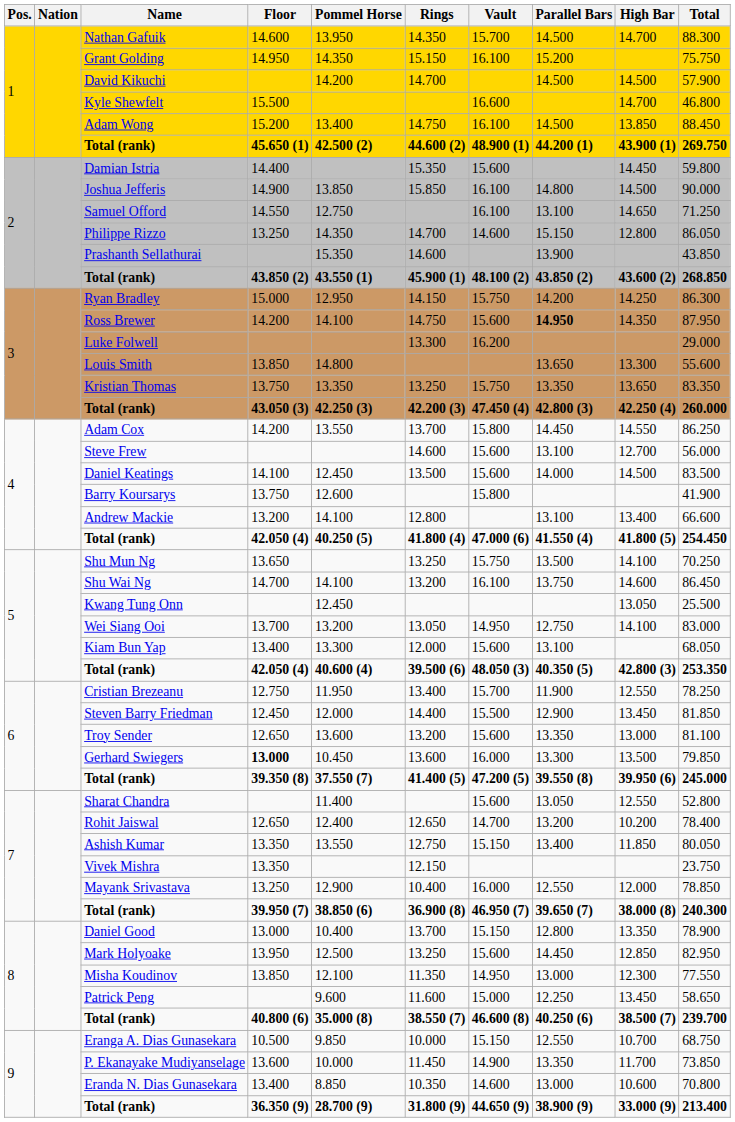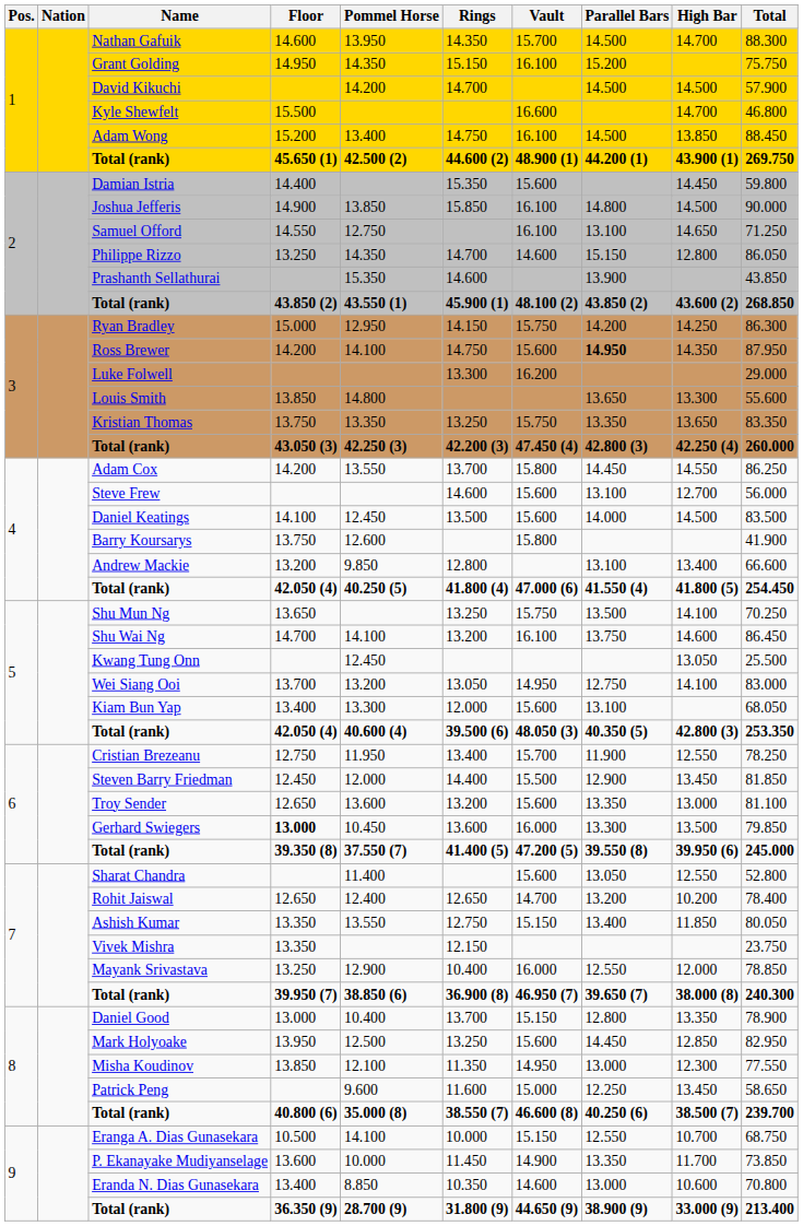 <table class="wikitable">
 <tr>
 <th>Pos.</th>
 <th>Nation</th>
 <th>Name</th>
 <th>Floor</th>
 <th>Pommel Horse</th>
 <th>Rings</th>
 <th>Vault</th>
 <th>Parallel Bars</th>
 <th>High Bar</th>
 <th>Total</th>
 </tr>
 <tr bgcolor="gold">
 <td rowspan="6">1</td>
 <td rowspan="6"></td>
 <td><a href='#'>Nathan Gafuik</a></td>
 <td>14.600</td>
 <td>13.950</td>
 <td>14.350</td>
 <td>15.700</td>
 <td>14.500</td>
 <td>14.700</td>
 <td>88.300</td>
 </tr>
 <tr bgcolor="gold">
 <td><a href='#'>Grant Golding</a></td>
 <td>14.950</td>
 <td>14.350</td>
 <td>15.150</td>
 <td>16.100</td>
 <td>15.200</td>
 <td></td>
 <td>75.750</td>
 </tr>
 <tr bgcolor="gold">
 <td><a href='#'>David Kikuchi</a></td>
 <td></td>
 <td>14.200</td>
 <td>14.700</td>
 <td></td>
 <td>14.500</td>
 <td>14.500</td>
 <td>57.900</td>
 </tr>
 <tr bgcolor="gold">
 <td><a href='#'>Kyle Shewfelt</a></td>
 <td>15.500</td>
 <td></td>
 <td></td>
 <td>16.600</td>
 <td></td>
 <td>14.700</td>
 <td>46.800</td>
 </tr>
 <tr bgcolor="gold">
 <td><a href='#'>Adam Wong</a></td>
 <td>15.200</td>
 <td>13.400</td>
 <td>14.750</td>
 <td>16.100</td>
 <td>14.500</td>
 <td>13.850</td>
 <td>88.450</td>
 </tr>
 <tr bgcolor="gold">
 <td><strong>Total (rank)</strong></td>
 <td><strong>45.650 (1)</strong></td>
 <td><strong>42.500 (2)</strong></td>
 <td><strong>44.600 (2)</strong></td>
 <td><strong>48.900 (1)</strong></td>
 <td><strong>44.200 (1)</strong></td>
 <td><strong>43.900 (1)</strong></td>
 <td><strong>269.750</strong></td>
 </tr>
 <tr bgcolor="silver">
 <td rowspan="6">2</td>
 <td rowspan="6"></td>
 <td><a href='#'>Damian Istria</a></td>
 <td>14.400</td>
 <td></td>
 <td>15.350</td>
 <td>15.600</td>
 <td></td>
 <td>14.450</td>
 <td>59.800</td>
 </tr>
 <tr bgcolor="silver">
 <td><a href='#'>Joshua Jefferis</a></td>
 <td>14.900</td>
 <td>13.850</td>
 <td>15.850</td>
 <td>16.100</td>
 <td>14.800</td>
 <td>14.500</td>
 <td>90.000</td>
 </tr>
 <tr bgcolor="silver">
 <td><a href='#'>Samuel Offord</a></td>
 <td>14.550</td>
 <td>12.750</td>
 <td></td>
 <td>16.100</td>
 <td>13.100</td>
 <td>14.650</td>
 <td>71.250</td>
 </tr>
 <tr bgcolor="silver">
 <td><a href='#'>Philippe Rizzo</a></td>
 <td>13.250</td>
 <td>14.350</td>
 <td>14.700</td>
 <td>14.600</td>
 <td>15.150</td>
 <td>12.800</td>
 <td>86.050</td>
 </tr>
 <tr bgcolor="silver">
 <td><a href='#'>Prashanth Sellathurai</a></td>
 <td></td>
 <td>15.350</td>
 <td>14.600</td>
 <td></td>
 <td>13.900</td>
 <td></td>
 <td>43.850</td>
 </tr>
 <tr bgcolor="silver">
 <td><strong>Total (rank)</strong></td>
 <td><strong>43.850 (2)</strong></td>
 <td><strong>43.550 (1)</strong></td>
 <td><strong>45.900 (1)</strong></td>
 <td><strong>48.100 (2)</strong></td>
 <td><strong>43.850 (2)</strong></td>
 <td><strong>43.600 (2)</strong></td>
 <td><strong>268.850</strong></td>
 </tr>
 <tr bgcolor="cc9966">
 <td rowspan="6">3</td>
 <td rowspan="6"></td>
 <td><a href='#'>Ryan Bradley</a></td>
 <td>15.000</td>
 <td>12.950</td>
 <td>14.150</td>
 <td>15.750</td>
 <td>14.200</td>
 <td>14.250</td>
 <td>86.300</td>
 </tr>
 <tr bgcolor="cc9966">
 <td><a href='#'>Ross Brewer</a></td>
 <td>14.200</td>
 <td>14.100</td>
 <td>14.750</td>
 <td>15.600</td>
 <td><strong>14.950</strong></td>
 <td>14.350</td>
 <td>87.950</td>
 </tr>
 <tr bgcolor="cc9966">
 <td><a href='#'>Luke Folwell</a></td>
 <td></td>
 <td></td>
 <td>13.300</td>
 <td>16.200</td>
 <td></td>
 <td></td>
 <td>29.000</td>
 </tr>
 <tr bgcolor="cc9966">
 <td><a href='#'>Louis Smith</a></td>
 <td>13.850</td>
 <td>14.800</td>
 <td></td>
 <td></td>
 <td>13.650</td>
 <td>13.300</td>
 <td>55.600</td>
 </tr>
 <tr bgcolor="cc9966">
 <td><a href='#'>Kristian Thomas</a></td>
 <td>13.750</td>
 <td>13.350</td>
 <td>13.250</td>
 <td>15.750</td>
 <td>13.350</td>
 <td>13.650</td>
 <td>83.350</td>
 </tr>
 <tr bgcolor="cc9966" | Bronze>
 <td><strong>Total (rank)</strong></td>
 <td><strong>43.050 (3)</strong></td>
 <td><strong>42.250 (3)</strong></td>
 <td><strong>42.200 (3)</strong></td>
 <td><strong>47.450 (4)</strong></td>
 <td><strong>42.800 (3)</strong></td>
 <td><strong>42.250 (4)</strong></td>
 <td><strong>260.000</strong></td>
 </tr>
 <tr>
 <td rowspan="6">4</td>
 <td rowspan="6"></td>
 <td><a href='#'>Adam Cox</a></td>
 <td>14.200</td>
 <td>13.550</td>
 <td>13.700</td>
 <td>15.800</td>
 <td>14.450</td>
 <td>14.550</td>
 <td>86.250</td>
 </tr>
 <tr>
 <td><a href='#'>Steve Frew</a></td>
 <td></td>
 <td></td>
 <td>14.600</td>
 <td>15.600</td>
 <td>13.100</td>
 <td>12.700</td>
 <td>56.000</td>
 </tr>
 <tr>
 <td><a href='#'>Daniel Keatings</a></td>
 <td>14.100</td>
 <td>12.450</td>
 <td>13.500</td>
 <td>15.600</td>
 <td>14.000</td>
 <td>14.500</td>
 <td>83.500</td>
 </tr>
 <tr>
 <td><a href='#'>Barry Koursarys</a></td>
 <td>13.750</td>
 <td>12.600</td>
 <td></td>
 <td>15.800</td>
 <td></td>
 <td></td>
 <td>41.900</td>
 </tr>
 <tr>
 <td><a href='#'>Andrew Mackie</a></td>
 <td>13.200</td>
-<td>14.100</td>
+<td>9.850</td>
 <td>12.800</td>
 <td></td>
 <td>13.100</td>
 <td>13.400</td>
 <td>66.600</td>
 </tr>
 <tr>
 <td><strong>Total (rank)</strong></td>
 <td><strong>42.050 (4)</strong></td>
 <td><strong>40.250 (5)</strong></td>
 <td><strong>41.800 (4)</strong></td>
 <td><strong>47.000 (6)</strong></td>
 <td><strong>41.550 (4)</strong></td>
 <td><strong>41.800 (5)</strong></td>
 <td><strong>254.450</strong></td>
 </tr>
 <tr>
 <td rowspan="6">5</td>
 <td rowspan="6"></td>
 <td><a href='#'>Shu Mun Ng</a></td>
 <td>13.650</td>
 <td></td>
 <td>13.250</td>
 <td>15.750</td>
 <td>13.500</td>
 <td>14.100</td>
 <td>70.250</td>
 </tr>
 <tr>
 <td><a href='#'>Shu Wai Ng</a></td>
 <td>14.700</td>
 <td>14.100</td>
 <td>13.200</td>
 <td>16.100</td>
 <td>13.750</td>
 <td>14.600</td>
 <td>86.450</td>
 </tr>
 <tr>
 <td><a href='#'>Kwang Tung Onn</a></td>
 <td></td>
 <td>12.450</td>
 <td></td>
 <td></td>
 <td></td>
 <td>13.050</td>
 <td>25.500</td>
 </tr>
 <tr>
 <td><a href='#'>Wei Siang Ooi</a></td>
 <td>13.700</td>
 <td>13.200</td>
 <td>13.050</td>
 <td>14.950</td>
 <td>12.750</td>
 <td>14.100</td>
 <td>83.000</td>
 </tr>
 <tr>
 <td><a href='#'>Kiam Bun Yap</a></td>
 <td>13.400</td>
 <td>13.300</td>
 <td>12.000</td>
 <td>15.600</td>
 <td>13.100</td>
 <td></td>
 <td>68.050</td>
 </tr>
 <tr>
 <td><strong>Total (rank)</strong></td>
 <td><strong>42.050 (4)</strong></td>
 <td><strong>40.600 (4)</strong></td>
 <td><strong>39.500 (6)</strong></td>
 <td><strong>48.050 (3)</strong></td>
 <td><strong>40.350 (5)</strong></td>
 <td><strong>42.800 (3)</strong></td>
 <td><strong>253.350</strong></td>
 </tr>
 <tr>
 <td rowspan="5">6</td>
 <td rowspan="5"></td>
 <td><a href='#'>Cristian Brezeanu</a></td>
 <td>12.750</td>
 <td>11.950</td>
 <td>13.400</td>
 <td>15.700</td>
 <td>11.900</td>
 <td>12.550</td>
 <td>78.250</td>
 </tr>
 <tr>
 <td><a href='#'>Steven Barry Friedman</a></td>
 <td>12.450</td>
 <td>12.000</td>
 <td>14.400</td>
 <td>15.500</td>
 <td>12.900</td>
 <td>13.450</td>
 <td>81.850</td>
 </tr>
 <tr>
 <td><a href='#'>Troy Sender</a></td>
 <td>12.650</td>
 <td>13.600</td>
 <td>13.200</td>
 <td>15.600</td>
 <td>13.350</td>
 <td>13.000</td>
 <td>81.100</td>
 </tr>
 <tr>
 <td><a href='#'>Gerhard Swiegers</a></td>
 <td><strong>13.000</strong></td>
 <td>10.450</td>
 <td>13.600</td>
 <td>16.000</td>
 <td>13.300</td>
 <td>13.500</td>
 <td>79.850</td>
 </tr>
 <tr>
 <td><strong>Total (rank)</strong></td>
 <td><strong>39.350 (8)</strong></td>
 <td><strong>37.550 (7)</strong></td>
 <td><strong>41.400 (5)</strong></td>
 <td><strong>47.200 (5)</strong></td>
 <td><strong>39.550 (8)</strong></td>
 <td><strong>39.950 (6)</strong></td>
 <td><strong>245.000</strong></td>
 </tr>
 <tr>
 <td rowspan="6">7</td>
 <td rowspan="6"></td>
 <td><a href='#'>Sharat Chandra</a></td>
 <td></td>
 <td>11.400</td>
 <td></td>
 <td>15.600</td>
 <td>13.050</td>
 <td>12.550</td>
 <td>52.800</td>
 </tr>
 <tr>
 <td><a href='#'>Rohit Jaiswal</a></td>
 <td>12.650</td>
 <td>12.400</td>
 <td>12.650</td>
 <td>14.700</td>
 <td>13.200</td>
 <td>10.200</td>
 <td>78.400</td>
 </tr>
 <tr>
 <td><a href='#'>Ashish Kumar</a></td>
 <td>13.350</td>
 <td>13.550</td>
 <td>12.750</td>
 <td>15.150</td>
 <td>13.400</td>
 <td>11.850</td>
 <td>80.050</td>
 </tr>
 <tr>
 <td><a href='#'>Vivek Mishra</a></td>
 <td>13.350</td>
 <td></td>
 <td>12.150</td>
 <td></td>
 <td></td>
 <td></td>
 <td>23.750</td>
 </tr>
 <tr>
 <td><a href='#'>Mayank Srivastava</a></td>
 <td>13.250</td>
 <td>12.900</td>
 <td>10.400</td>
 <td>16.000</td>
 <td>12.550</td>
 <td>12.000</td>
 <td>78.850</td>
 </tr>
 <tr>
 <td><strong>Total (rank)</strong></td>
 <td><strong>39.950 (7)</strong></td>
 <td><strong>38.850 (6)</strong></td>
 <td><strong>36.900 (8)</strong></td>
 <td><strong>46.950 (7)</strong></td>
 <td><strong>39.650 (7)</strong></td>
 <td><strong>38.000 (8)</strong></td>
 <td><strong>240.300</strong></td>
 </tr>
 <tr>
 <td rowspan="5">8</td>
 <td rowspan="5"></td>
 <td><a href='#'>Daniel Good</a></td>
 <td>13.000</td>
 <td>10.400</td>
 <td>13.700</td>
 <td>15.150</td>
 <td>12.800</td>
 <td>13.350</td>
 <td>78.900</td>
 </tr>
 <tr>
 <td><a href='#'>Mark Holyoake</a></td>
 <td>13.950</td>
 <td>12.500</td>
 <td>13.250</td>
 <td>15.600</td>
 <td>14.450</td>
 <td>12.850</td>
 <td>82.950</td>
 </tr>
 <tr>
 <td><a href='#'>Misha Koudinov</a></td>
 <td>13.850</td>
 <td>12.100</td>
 <td>11.350</td>
 <td>14.950</td>
 <td>13.000</td>
 <td>12.300</td>
 <td>77.550</td>
 </tr>
 <tr>
 <td><a href='#'>Patrick Peng</a></td>
 <td></td>
 <td>9.600</td>
 <td>11.600</td>
 <td>15.000</td>
 <td>12.250</td>
 <td>13.450</td>
 <td>58.650</td>
 </tr>
 <tr>
 <td><strong>Total (rank)</strong></td>
 <td><strong>40.800 (6)</strong></td>
 <td><strong>35.000 (8)</strong></td>
 <td><strong>38.550 (7)</strong></td>
 <td><strong>46.600 (8)</strong></td>
 <td><strong>40.250 (6)</strong></td>
 <td><strong>38.500 (7)</strong></td>
 <td><strong>239.700</strong></td>
 </tr>
 <tr>
 <td rowspan="4">9</td>
 <td rowspan="4"></td>
 <td><a href='#'>Eranga A. Dias Gunasekara</a></td>
 <td>10.500</td>
-<td>9.850</td>
+<td>14.100</td>
 <td>10.000</td>
 <td>15.150</td>
 <td>12.550</td>
 <td>10.700</td>
 <td>68.750</td>
 </tr>
 <tr>
 <td><a href='#'>P. Ekanayake Mudiyanselage</a></td>
 <td>13.600</td>
 <td>10.000</td>
 <td>11.450</td>
 <td>14.900</td>
 <td>13.350</td>
 <td>11.700</td>
 <td>73.850</td>
 </tr>
 <tr>
 <td><a href='#'>Eranda N. Dias Gunasekara</a></td>
 <td>13.400</td>
 <td>8.850</td>
 <td>10.350</td>
 <td>14.600</td>
 <td>13.000</td>
 <td>10.600</td>
 <td>70.800</td>
 </tr>
 <tr>
 <td><strong>Total (rank)</strong></td>
 <td><strong>36.350 (9)</strong></td>
 <td><strong>28.700 (9)</strong></td>
 <td><strong>31.800 (9)</strong></td>
 <td><strong>44.650 (9)</strong></td>
 <td><strong>38.900 (9)</strong></td>
 <td><strong>33.000 (9)</strong></td>
 <td><strong>213.400</strong></td>
 </tr>
 </table>
